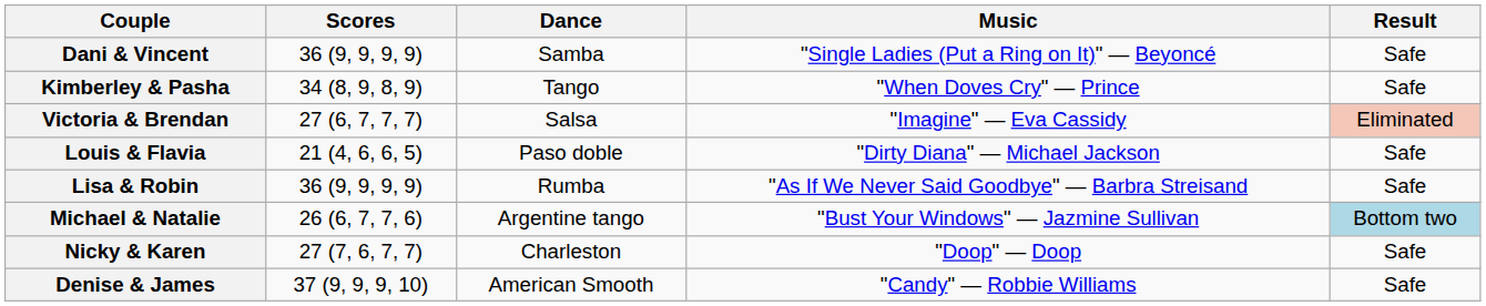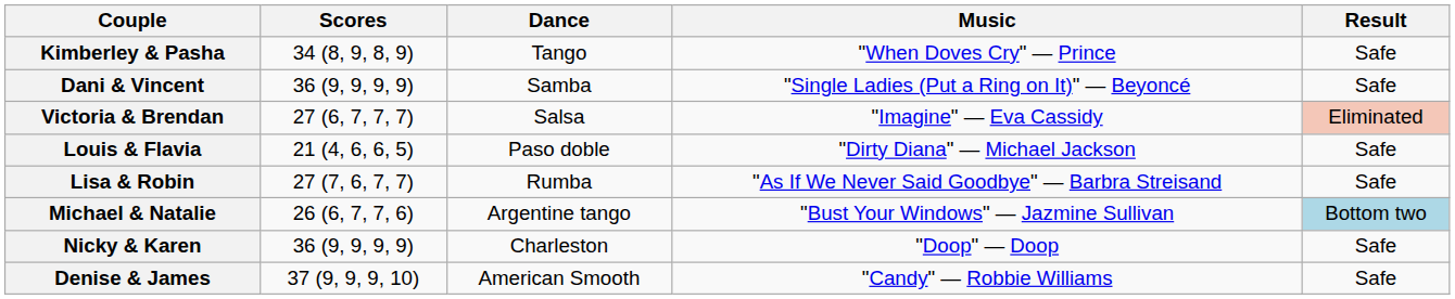 <table class="wikitable sortable" style="text-align:center; width:90%">
 <tr>
 <th scope="col">Couple</th>
 <th scope="col">Scores</th>
 <th scope="col" class="unsortable">Dance</th>
 <th scope="col" class="unsortable">Music</th>
 <th scope="col" class="unsortable">Result</th>
 </tr>
 <tr>
+<th scope="row">Kimberley & Pasha</th>
+<td>34 (8, 9, 8, 9)</td>
+<td>Tango</td>
+<td>"<a href='#'>When Doves Cry</a>" — <a href='#'>Prince</a></td>
+<td>Safe</td>
+</tr>
+<tr>
 <th scope="row">Dani & Vincent</th>
 <td>36 (9, 9, 9, 9)</td>
 <td>Samba</td>
 <td>"<a href='#'>Single Ladies (Put a Ring on It)</a>" — <a href='#'>Beyoncé</a></td>
-<td>Safe</td>
-</tr>
-<tr>
-<th scope="row">Kimberley & Pasha</th>
-<td>34 (8, 9, 8, 9)</td>
-<td>Tango</td>
-<td>"<a href='#'>When Doves Cry</a>" — <a href='#'>Prince</a></td>
 <td>Safe</td>
 </tr>
 <tr>
 <th scope="row">Victoria & Brendan</th>
 <td>27 (6, 7, 7, 7)</td>
 <td>Salsa</td>
 <td>"<a href='#'>Imagine</a>" — <a href='#'>Eva Cassidy</a></td>
 <td bgcolor="f4c7b8">Eliminated</td>
 </tr>
 <tr>
 <th scope="row">Louis & Flavia</th>
 <td>21 (4, 6, 6, 5)</td>
 <td>Paso doble</td>
 <td>"<a href='#'>Dirty Diana</a>" — <a href='#'>Michael Jackson</a></td>
 <td>Safe</td>
 </tr>
 <tr>
 <th scope="row">Lisa & Robin</th>
-<td>36 (9, 9, 9, 9)</td>
+<td>27 (7, 6, 7, 7)</td>
 <td>Rumba</td>
 <td>"<a href='#'>As If We Never Said Goodbye</a>" — <a href='#'>Barbra Streisand</a></td>
 <td>Safe</td>
 </tr>
 <tr>
 <th scope="row">Michael & Natalie</th>
 <td>26 (6, 7, 7, 6)</td>
 <td>Argentine tango</td>
 <td>"<a href='#'>Bust Your Windows</a>" — <a href='#'>Jazmine Sullivan</a></td>
 <td bgcolor="lightblue">Bottom two</td>
 </tr>
 <tr>
 <th scope="row">Nicky & Karen</th>
-<td>27 (7, 6, 7, 7)</td>
+<td>36 (9, 9, 9, 9)</td>
 <td>Charleston</td>
 <td>"<a href='#'>Doop</a>" — <a href='#'>Doop</a></td>
 <td>Safe</td>
 </tr>
 <tr>
 <th scope="row">Denise & James</th>
 <td>37 (9, 9, 9, 10)</td>
 <td>American Smooth</td>
 <td>"<a href='#'>Candy</a>" — <a href='#'>Robbie Williams</a></td>
 <td>Safe</td>
 </tr>
 </table>
